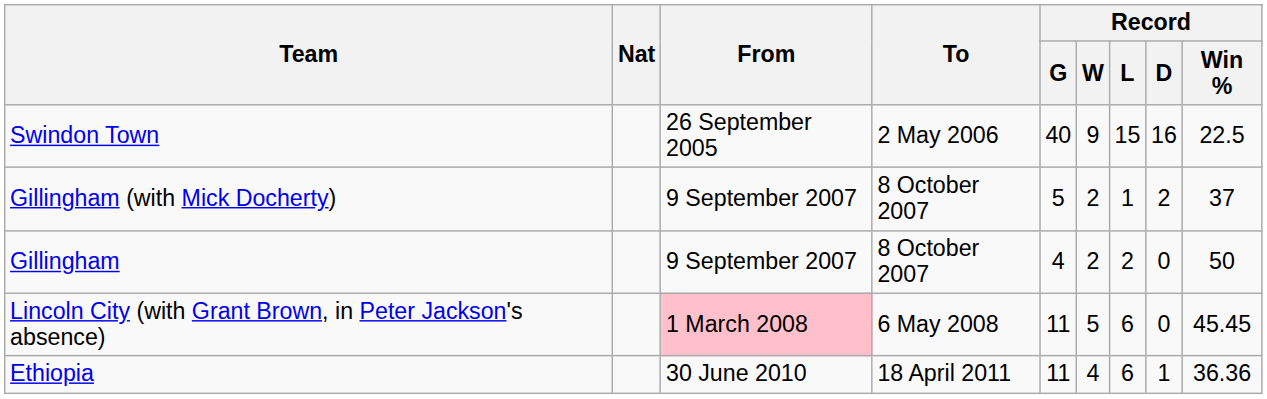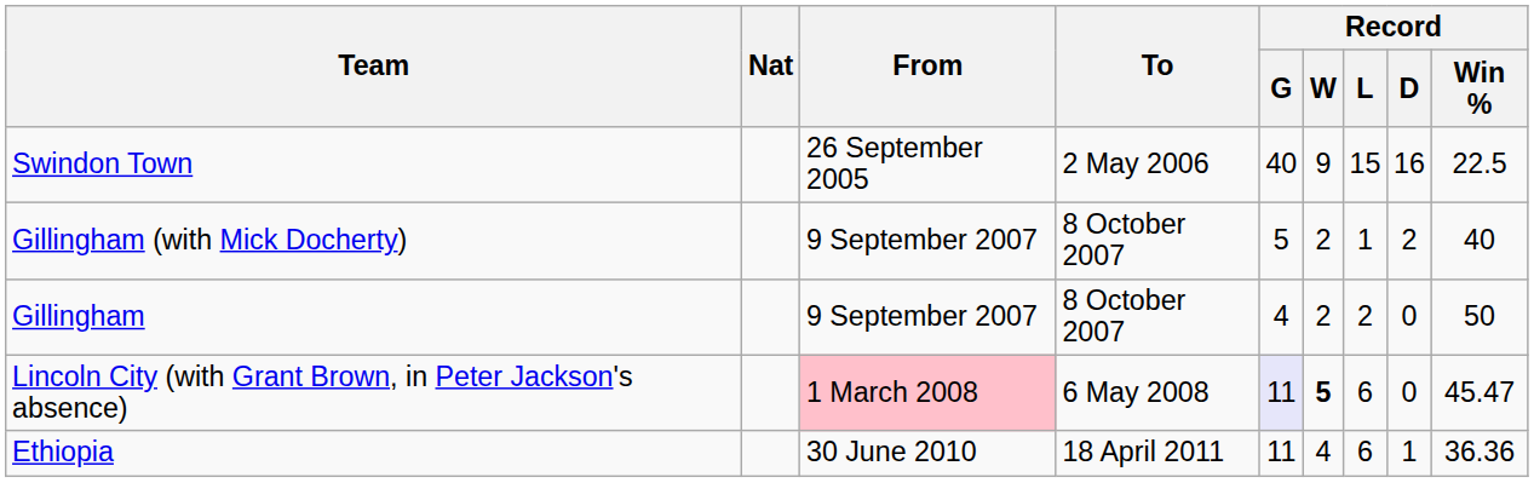 <table class="wikitable" style="text-align: center">
 <tr>
 <th rowspan="2">Team</th>
 <th rowspan="2">Nat</th>
 <th rowspan="2">From</th>
 <th rowspan="2">To</th>
 <th colspan="5">Record</th>
 </tr>
 <tr>
 <th>G</th>
 <th>W</th>
 <th>L</th>
 <th>D</th>
 <th>Win %</th>
 </tr>
 <tr>
 <td align=left><a href='#'>Swindon Town</a></td>
 <td></td>
 <td align=left>26 September 2005</td>
 <td align=left>2 May 2006</td>
 <td>40</td>
 <td>9</td>
 <td>15</td>
 <td>16</td>
 <td>22.5</td>
 </tr>
 <tr>
 <td align=left><a href='#'>Gillingham</a> (with <a href='#'>Mick Docherty</a>)</td>
 <td></td>
 <td align=left>9 September 2007</td>
 <td align=left>8 October 2007</td>
 <td>5</td>
 <td>2</td>
 <td>1</td>
 <td>2</td>
-<td>37</td>
+<td>40</td>
 </tr>
 <tr>
 <td align=left><a href='#'>Gillingham</a></td>
 <td></td>
 <td align=left>9 September 2007</td>
 <td align=left>8 October 2007</td>
 <td>4</td>
 <td>2</td>
 <td>2</td>
 <td>0</td>
 <td>50</td>
 </tr>
 <tr>
 <td align=left><a href='#'>Lincoln City</a> (with <a href='#'>Grant Brown</a>, in <a href='#'>Peter Jackson</a>'s absence)</td>
 <td></td>
 <td align=left style="background: pink;">1 March 2008</td>
 <td align=left>6 May 2008</td>
-<td>11</td>
-<td>5</td>
+<td style="background: lavender;">11</td>
+<td><strong>5</strong></td>
 <td>6</td>
 <td>0</td>
-<td>45.45</td>
+<td>45.47</td>
 </tr>
 <tr>
 <td align=left><a href='#'>Ethiopia</a></td>
 <td></td>
 <td align=left>30 June 2010</td>
 <td align=left>18 April 2011</td>
 <td>11</td>
 <td>4</td>
 <td>6</td>
 <td>1</td>
 <td>36.36</td>
 </tr>
 </table>
